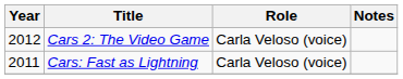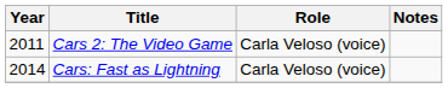 <table class="wikitable sortable">
 <tr>
 <th>Year</th>
 <th>Title</th>
 <th>Role</th>
 <th>Notes</th>
 </tr>
 <tr>
-<td>2012</td>
+<td>2011</td>
 <td><em><a href='#'>Cars 2: The Video Game</a></em></td>
 <td>Carla Veloso (voice)</td>
 <td></td>
 </tr>
 <tr>
-<td>2011</td>
+<td>2014</td>
 <td><em><a href='#'>Cars: Fast as Lightning</a></em></td>
 <td>Carla Veloso (voice)</td>
 <td></td>
 </tr>
 <tr>
 </tr>
 </table>
